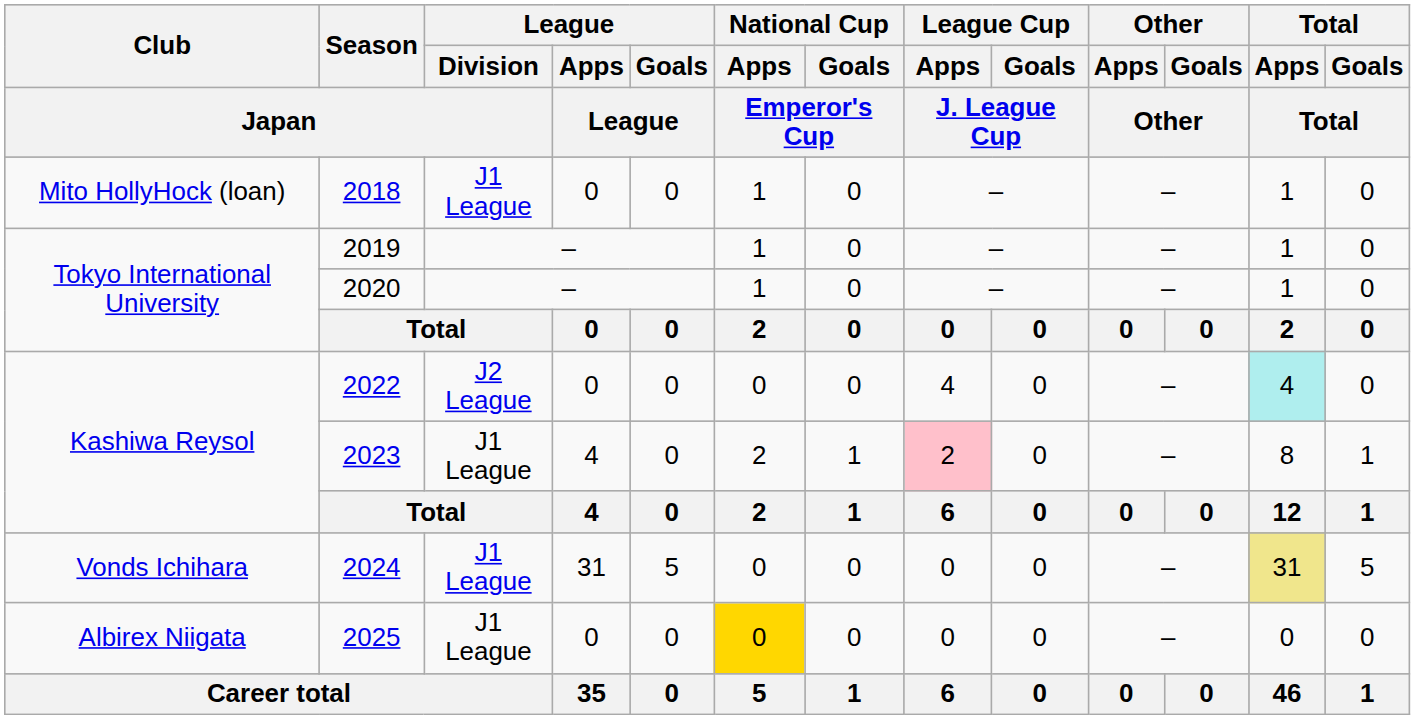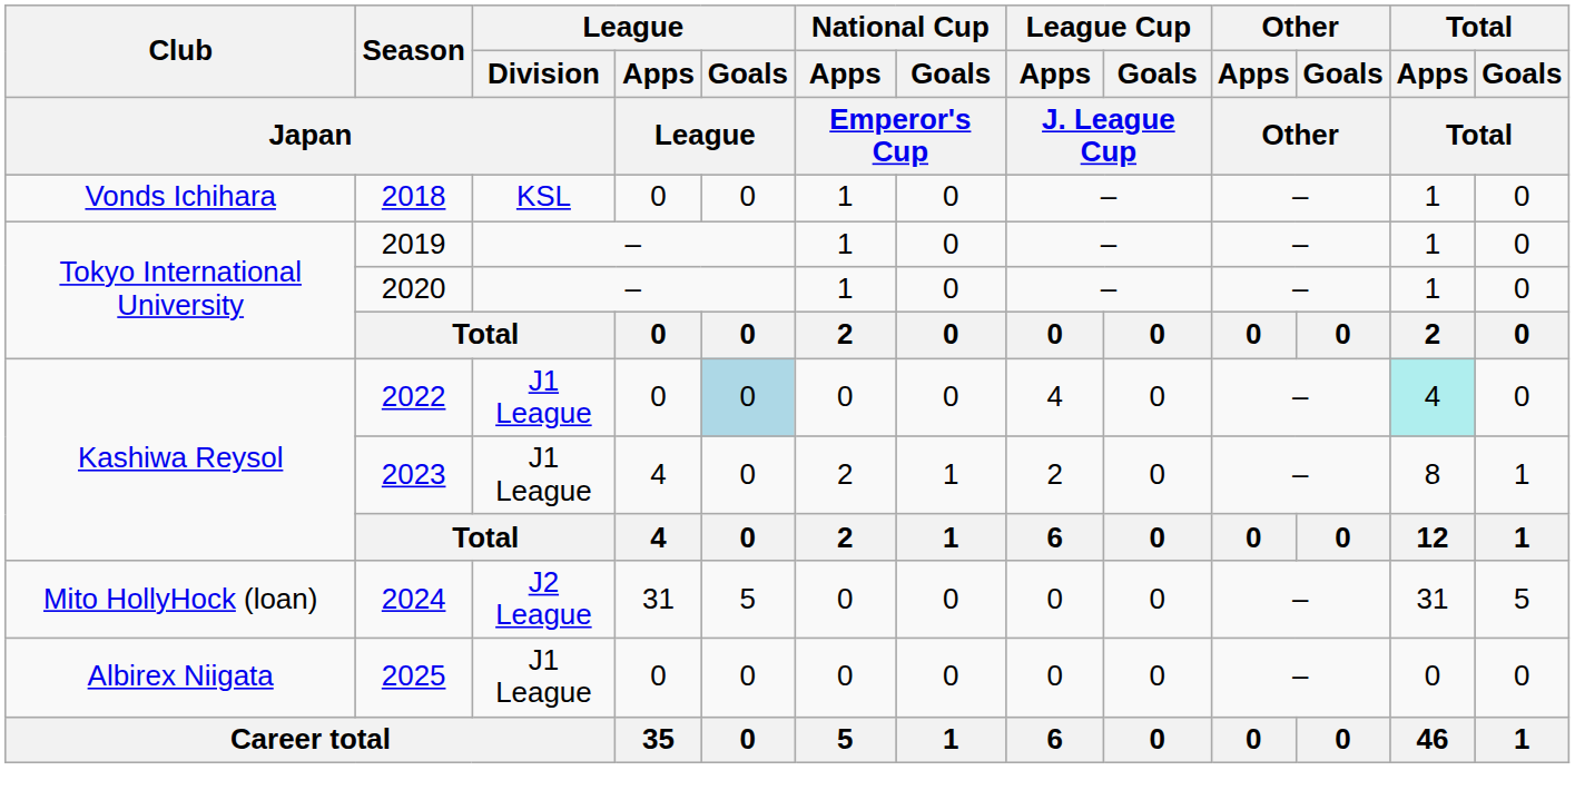 <table class="wikitable" style="text-align:center">
 <tr>
 <th rowspan=2>Club</th>
 <th rowspan=2>Season</th>
 <th colspan=3>League</th>
 <th colspan=2>National Cup</th>
 <th colspan=2>League Cup</th>
 <th colspan=2>Other</th>
 <th colspan=2>Total</th>
 </tr>
 <tr>
 <th>Division</th>
 <th>Apps</th>
 <th>Goals</th>
 <th>Apps</th>
 <th>Goals</th>
 <th>Apps</th>
 <th>Goals</th>
 <th>Apps</th>
 <th>Goals</th>
 <th>Apps</th>
 <th>Goals</th>
 </tr>
 <tr>
 <th colspan=3>Japan</th>
 <th colspan=2>League</th>
 <th colspan=2><a href='#'>Emperor's Cup</a></th>
 <th colspan=2><a href='#'>J. League Cup</a></th>
 <th colspan=2>Other</th>
 <th colspan=2>Total</th>
 </tr>
 <tr>
-<td><a href='#'>Mito HollyHock</a> (loan)</td>
+<td><a href='#'>Vonds Ichihara</a></td>
 <td><a href='#'>2018</a></td>
-<td><a href='#'>J1 League</a></td>
+<td><a href='#'>KSL</a></td>
 <td>0</td>
 <td>0</td>
 <td>1</td>
 <td>0</td>
 <td colspan="2">–</td>
 <td colspan="2">–</td>
 <td>1</td>
 <td>0</td>
 </tr>
 <tr>
 <td rowspan="3"><a href='#'>Tokyo International University</a></td>
 <td>2019</td>
 <td colspan="3">–</td>
 <td>1</td>
 <td>0</td>
 <td colspan="2">–</td>
 <td colspan="2">–</td>
 <td>1</td>
 <td>0</td>
 </tr>
 <tr>
 <td>2020</td>
 <td colspan="3">–</td>
 <td>1</td>
 <td>0</td>
 <td colspan="2">–</td>
 <td colspan="2">–</td>
 <td>1</td>
 <td>0</td>
 </tr>
 <tr>
 <th colspan="2">Total</th>
 <th>0</th>
 <th>0</th>
 <th>2</th>
 <th>0</th>
 <th>0</th>
 <th>0</th>
 <th>0</th>
 <th>0</th>
 <th>2</th>
 <th>0</th>
 </tr>
 <tr>
 <td rowspan="3"><a href='#'>Kashiwa Reysol</a></td>
 <td><a href='#'>2022</a></td>
-<td><a href='#'>J2 League</a></td>
+<td><a href='#'>J1 League</a></td>
 <td>0</td>
-<td>0</td>
+<td style="background: lightblue;">0</td>
 <td>0</td>
 <td>0</td>
 <td>4</td>
 <td>0</td>
 <td colspan="2">–</td>
 <td style="background: paleturquoise;">4</td>
 <td>0</td>
 </tr>
 <tr>
 <td><a href='#'>2023</a></td>
 <td>J1 League</td>
 <td>4</td>
 <td>0</td>
 <td>2</td>
 <td>1</td>
-<td style="background: pink;">2</td>
+<td>2</td>
 <td>0</td>
 <td colspan="2">–</td>
 <td>8</td>
 <td>1</td>
 </tr>
 <tr>
 <th colspan="2">Total</th>
 <th>4</th>
 <th>0</th>
 <th>2</th>
 <th>1</th>
 <th>6</th>
 <th>0</th>
 <th>0</th>
 <th>0</th>
 <th>12</th>
 <th>1</th>
 </tr>
 <tr>
-<td><a href='#'>Vonds Ichihara</a></td>
+<td><a href='#'>Mito HollyHock</a> (loan)</td>
 <td><a href='#'>2024</a></td>
-<td><a href='#'>J1 League</a></td>
+<td><a href='#'>J2 League</a></td>
 <td>31</td>
 <td>5</td>
 <td>0</td>
 <td>0</td>
 <td>0</td>
 <td>0</td>
 <td colspan="2">–</td>
-<td style="background: khaki;">31</td>
+<td>31</td>
 <td>5</td>
 </tr>
 <tr>
 <td><a href='#'>Albirex Niigata</a></td>
 <td><a href='#'>2025</a></td>
 <td>J1 League</td>
 <td>0</td>
 <td>0</td>
-<td style="background: gold;">0</td>
+<td>0</td>
 <td>0</td>
 <td>0</td>
 <td>0</td>
 <td colspan="2">–</td>
 <td>0</td>
 <td>0</td>
 </tr>
 <tr>
 <th colspan=3>Career total</th>
 <th>35</th>
 <th>0</th>
 <th>5</th>
 <th>1</th>
 <th>6</th>
 <th>0</th>
 <th>0</th>
 <th>0</th>
 <th>46</th>
 <th>1</th>
 </tr>
 </table>
